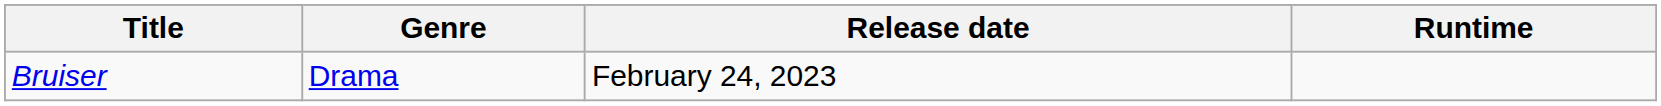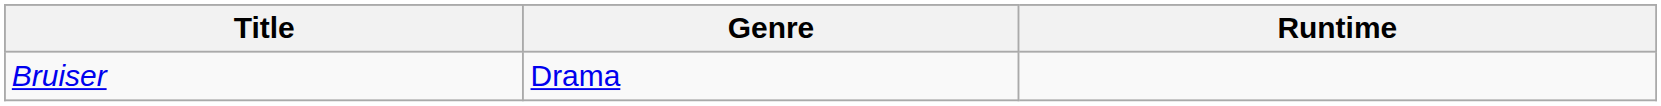 <table class="wikitable sortable" style="width:100%;">
 <tr>
 <th>Title</th>
 <th>Genre</th>
-<th>Release date</th>
 <th>Runtime</th>
 </tr>
 <tr>
 <td><em><a href='#'>Bruiser</a></em></td>
 <td><a href='#'>Drama</a></td>
-<td>February 24, 2023</td>
 <td></td>
 </tr>
 </table>
